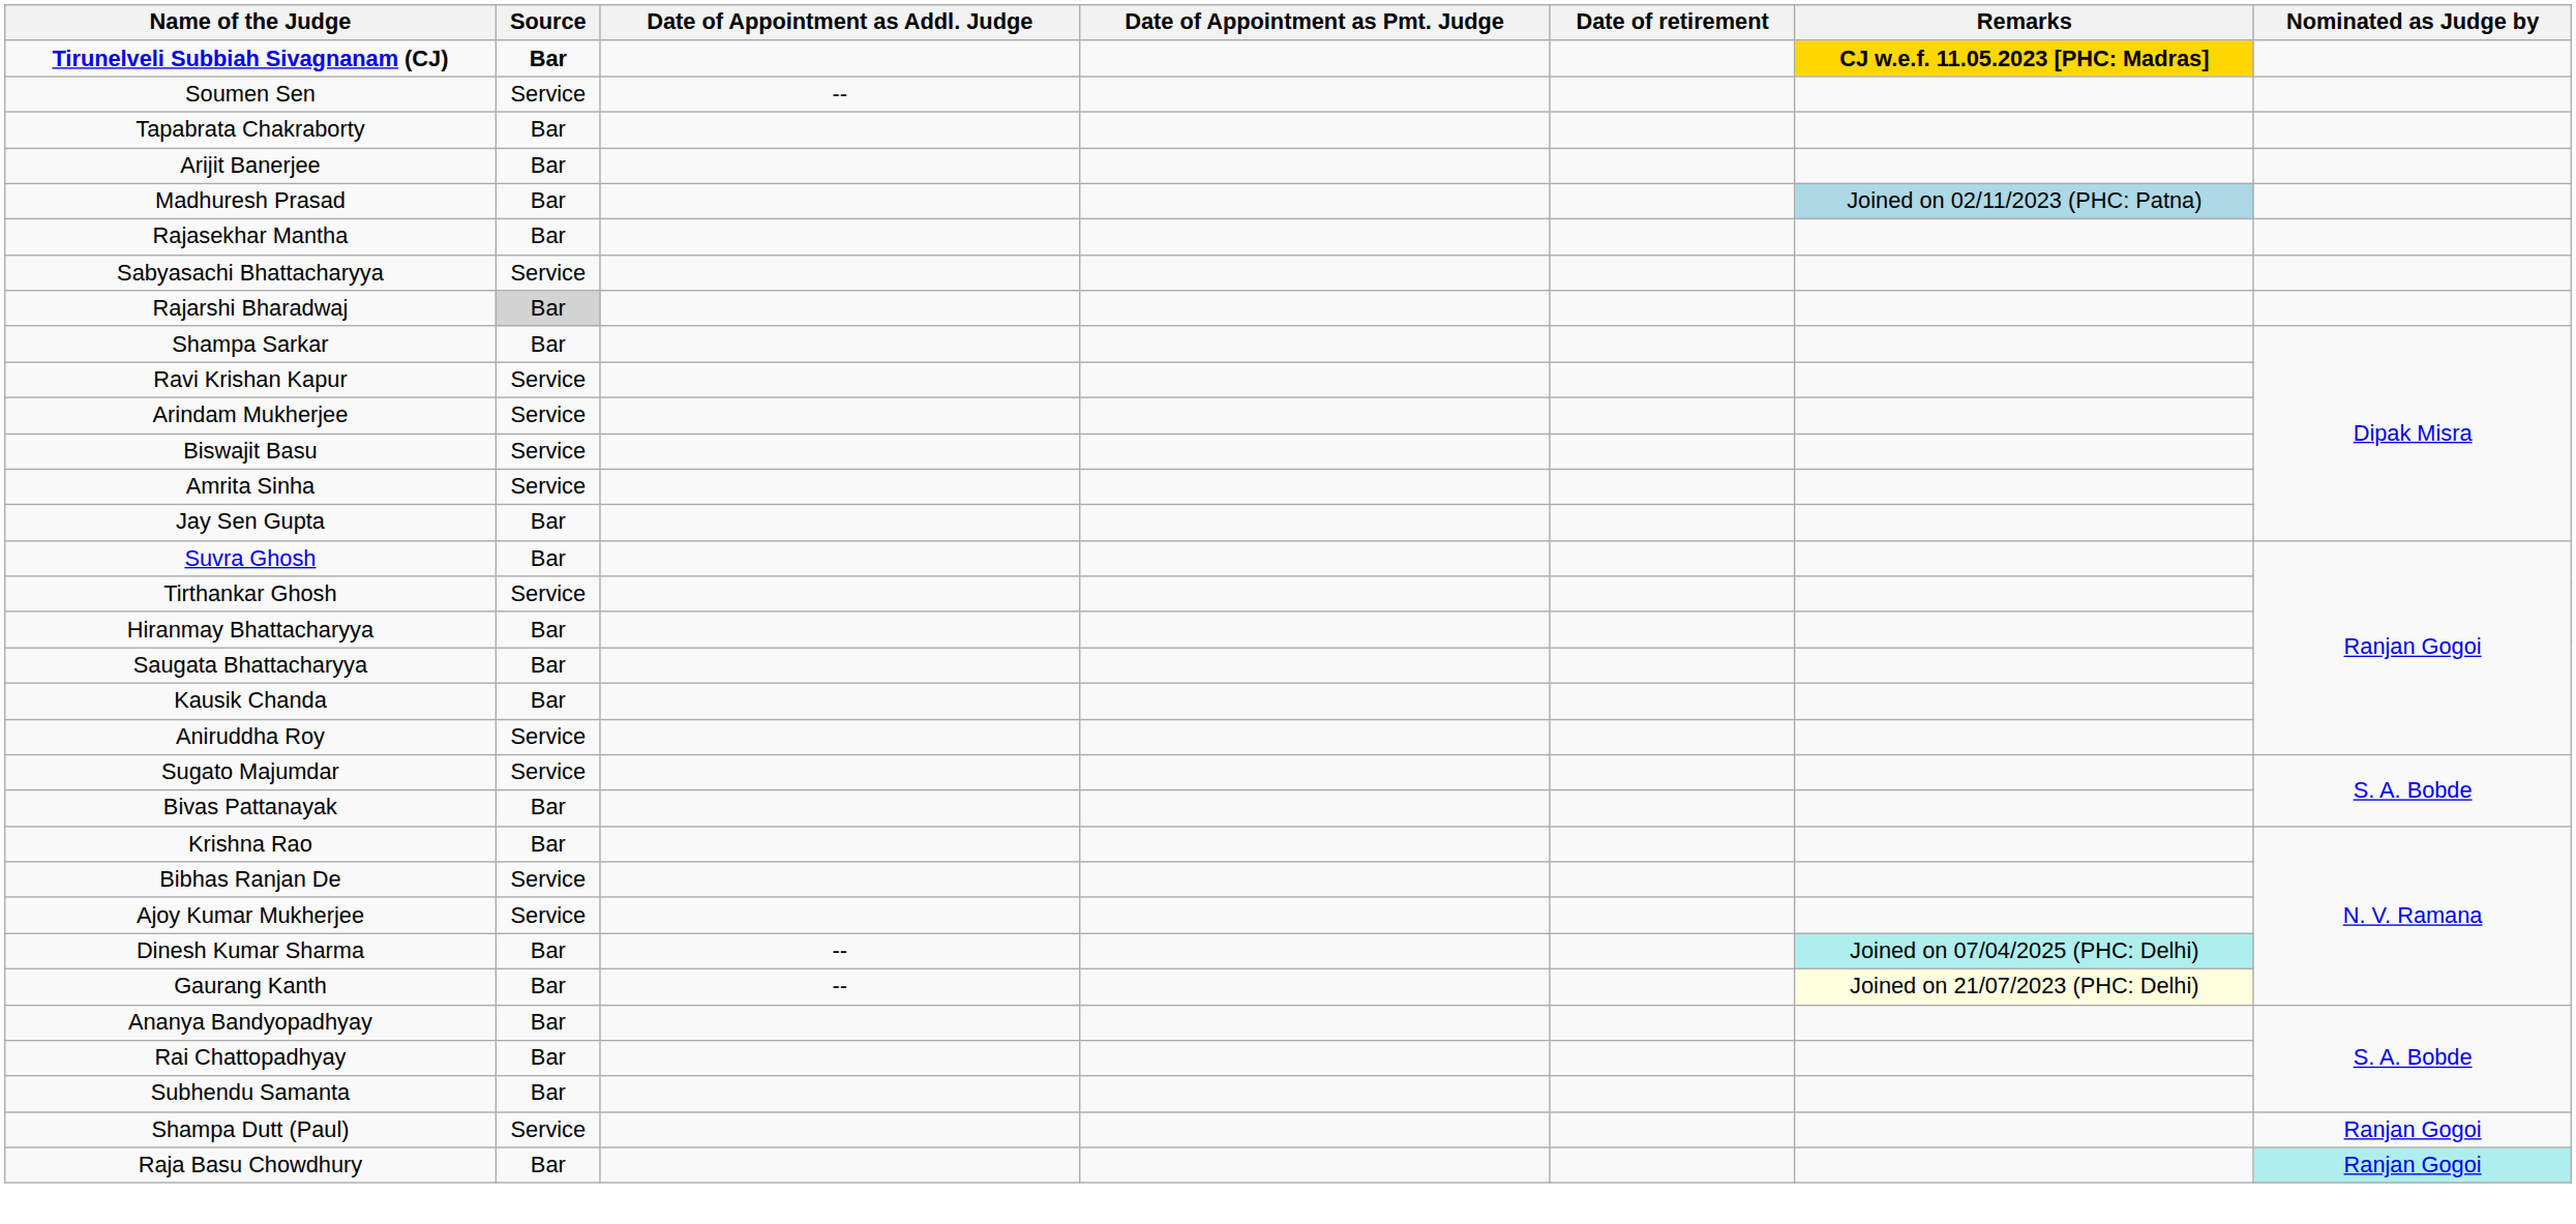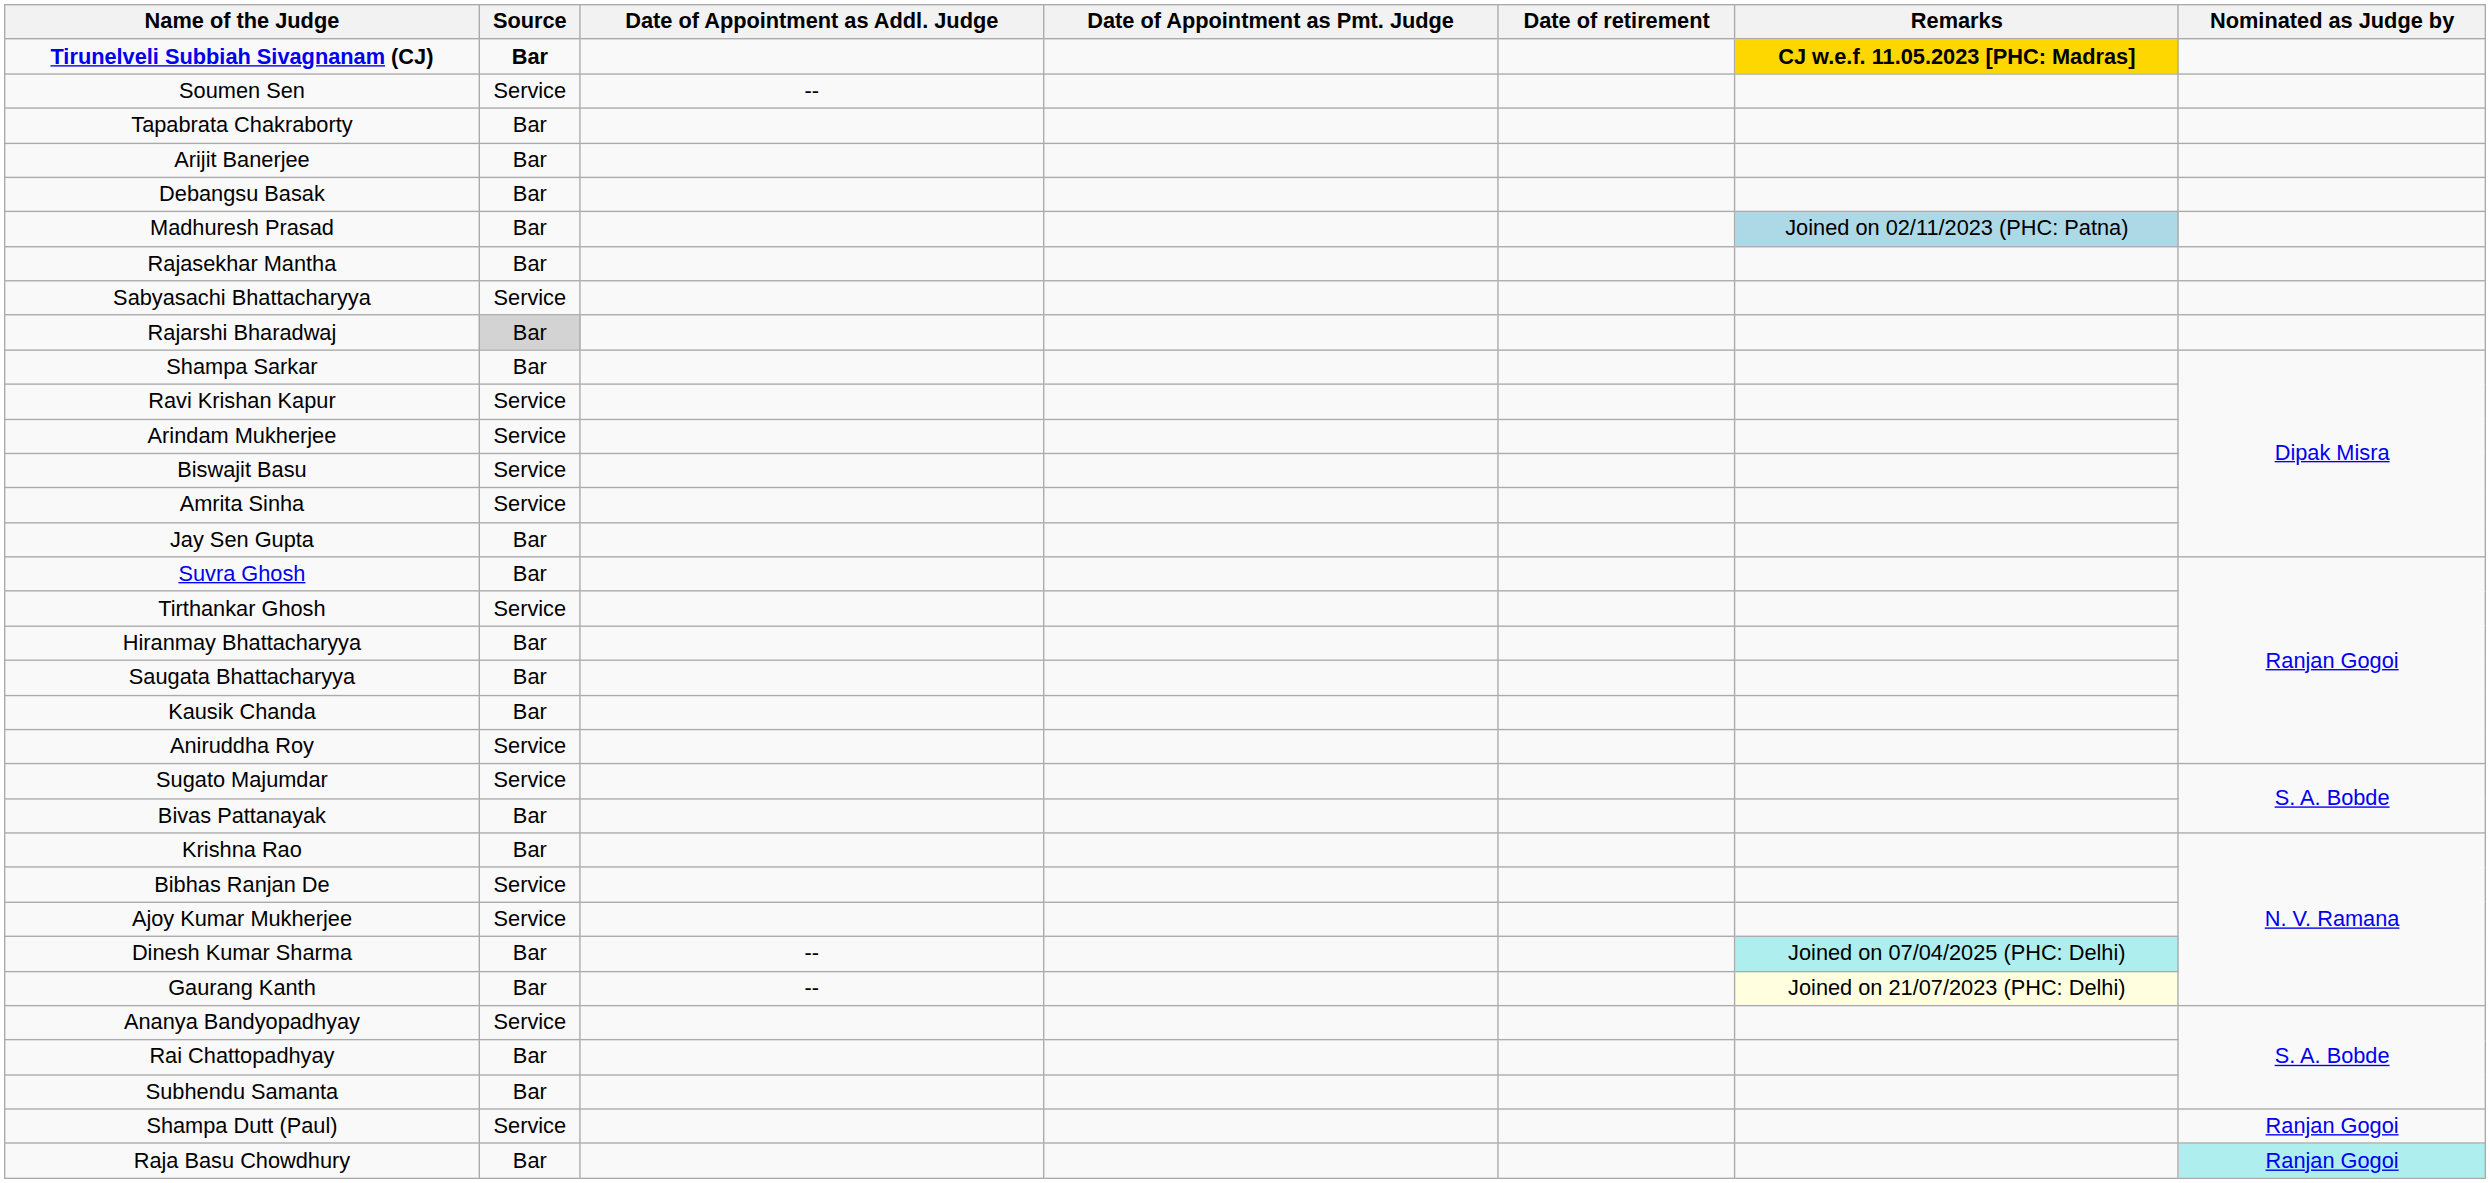 <table class="wikitable sortable static-row-numbers static-row-header" style="text-align:center" width="92%">
 <tr>
 <th>Name of the Judge</th>
 <th>Source</th>
 <th>Date of Appointment as Addl. Judge</th>
 <th>Date of Appointment as Pmt. Judge</th>
 <th>Date of retirement</th>
 <th>Remarks</th>
 <th>Nominated as Judge by</th>
 </tr>
 <tr>
 <td><strong><a href='#'>Tirunelveli Subbiah Sivagnanam</a> (CJ)</strong></td>
 <td><strong>Bar</strong></td>
 <td></td>
 <td></td>
 <td></td>
 <td style="background: gold;"><strong>CJ w.e.f. 11.05.2023 [PHC: Madras]</strong></td>
 <td></td>
 </tr>
 <tr>
 <td>Soumen Sen</td>
 <td>Service</td>
 <td>--</td>
 <td></td>
 <td></td>
 <td></td>
 <td></td>
 </tr>
 <tr>
 <td>Tapabrata Chakraborty</td>
 <td>Bar</td>
 <td></td>
 <td></td>
 <td></td>
 <td></td>
 <td></td>
 </tr>
 <tr>
 <td>Arijit Banerjee</td>
+<td>Bar</td>
+<td></td>
+<td></td>
+<td></td>
+<td></td>
+<td></td>
+</tr>
+<tr>
+<td>Debangsu Basak</td>
 <td>Bar</td>
 <td></td>
 <td></td>
 <td></td>
 <td></td>
 <td></td>
 </tr>
 <tr>
 <td>Madhuresh Prasad</td>
 <td>Bar</td>
 <td></td>
 <td></td>
 <td></td>
 <td style="background: lightblue;">Joined on 02/11/2023 (PHC: Patna)</td>
 <td></td>
 </tr>
 <tr>
 <td>Rajasekhar Mantha</td>
 <td>Bar</td>
 <td></td>
 <td></td>
 <td></td>
 <td></td>
 <td></td>
 </tr>
 <tr>
 <td>Sabyasachi Bhattacharyya</td>
 <td>Service</td>
 <td></td>
 <td></td>
 <td></td>
 <td></td>
 <td></td>
 </tr>
 <tr>
 <td>Rajarshi Bharadwaj</td>
 <td style="background: lightgrey;">Bar</td>
 <td></td>
 <td></td>
 <td></td>
 <td></td>
 <td></td>
 </tr>
 <tr>
 <td>Shampa Sarkar</td>
 <td>Bar</td>
 <td></td>
 <td></td>
 <td></td>
 <td></td>
 <td rowspan="6"><a href='#'>Dipak Misra</a></td>
 </tr>
 <tr>
 <td>Ravi Krishan Kapur</td>
 <td>Service</td>
 <td></td>
 <td></td>
 <td></td>
 <td></td>
 </tr>
 <tr>
 <td>Arindam Mukherjee</td>
 <td>Service</td>
 <td></td>
 <td></td>
 <td></td>
 <td></td>
 </tr>
 <tr>
 <td>Biswajit Basu</td>
 <td>Service</td>
 <td></td>
 <td></td>
 <td></td>
 <td></td>
 </tr>
 <tr>
 <td>Amrita Sinha</td>
 <td>Service</td>
 <td></td>
 <td></td>
 <td></td>
 <td></td>
 </tr>
 <tr>
 <td>Jay Sen Gupta</td>
 <td>Bar</td>
 <td></td>
 <td></td>
 <td></td>
 <td></td>
 </tr>
 <tr>
 <td><a href='#'>Suvra Ghosh</a></td>
 <td>Bar</td>
 <td></td>
 <td></td>
 <td></td>
 <td></td>
 <td rowspan="6"><a href='#'>Ranjan Gogoi</a></td>
 </tr>
 <tr>
 <td>Tirthankar Ghosh</td>
 <td>Service</td>
 <td></td>
 <td></td>
 <td></td>
 <td></td>
 </tr>
 <tr>
 <td>Hiranmay Bhattacharyya</td>
 <td>Bar</td>
 <td></td>
 <td></td>
 <td></td>
 <td></td>
 </tr>
 <tr>
 <td>Saugata Bhattacharyya</td>
 <td>Bar</td>
 <td></td>
 <td></td>
 <td></td>
 <td></td>
 </tr>
 <tr>
 <td>Kausik Chanda</td>
 <td>Bar</td>
 <td></td>
 <td></td>
 <td></td>
 <td></td>
 </tr>
 <tr>
 <td>Aniruddha Roy</td>
 <td>Service</td>
 <td></td>
 <td></td>
 <td></td>
 <td></td>
 </tr>
 <tr>
 <td>Sugato Majumdar</td>
 <td>Service</td>
 <td></td>
 <td></td>
 <td></td>
 <td></td>
 <td rowspan="2"><a href='#'>S. A. Bobde</a></td>
 </tr>
 <tr>
 <td>Bivas Pattanayak</td>
 <td>Bar</td>
 <td></td>
 <td></td>
 <td></td>
 <td></td>
 </tr>
 <tr>
 <td>Krishna Rao</td>
 <td>Bar</td>
 <td></td>
 <td></td>
 <td></td>
 <td></td>
 <td rowspan="5"><a href='#'>N. V. Ramana</a></td>
 </tr>
 <tr>
 <td>Bibhas Ranjan De</td>
 <td>Service</td>
 <td></td>
 <td></td>
 <td></td>
 <td></td>
 </tr>
 <tr>
 <td>Ajoy Kumar Mukherjee</td>
 <td>Service</td>
 <td></td>
 <td></td>
 <td></td>
 <td></td>
 </tr>
 <tr>
 <td>Dinesh Kumar Sharma</td>
 <td>Bar</td>
 <td>--</td>
 <td></td>
 <td></td>
 <td style="background: paleturquoise;">Joined on 07/04/2025 (PHC: Delhi)</td>
 </tr>
 <tr>
 <td>Gaurang Kanth</td>
 <td>Bar</td>
 <td>--</td>
 <td></td>
 <td></td>
 <td style="background: lightyellow;">Joined on 21/07/2023 (PHC: Delhi)</td>
 </tr>
 <tr>
 <td>Ananya Bandyopadhyay</td>
-<td>Bar</td>
+<td>Service</td>
 <td></td>
 <td></td>
 <td></td>
 <td></td>
 <td rowspan="3"><a href='#'>S. A. Bobde</a></td>
 </tr>
 <tr>
 <td>Rai Chattopadhyay</td>
 <td>Bar</td>
 <td></td>
 <td></td>
 <td></td>
 <td></td>
 </tr>
 <tr>
 <td>Subhendu Samanta</td>
 <td>Bar</td>
 <td></td>
 <td></td>
 <td></td>
 <td></td>
 </tr>
 <tr>
 <td>Shampa Dutt (Paul)</td>
 <td>Service</td>
 <td></td>
 <td></td>
 <td></td>
 <td></td>
 <td><a href='#'>Ranjan Gogoi</a></td>
 </tr>
 <tr>
 <td>Raja Basu Chowdhury</td>
 <td>Bar</td>
 <td></td>
 <td></td>
 <td></td>
 <td></td>
 <td style="background: paleturquoise;"><a href='#'>Ranjan Gogoi</a></td>
 </tr>
 </table>
